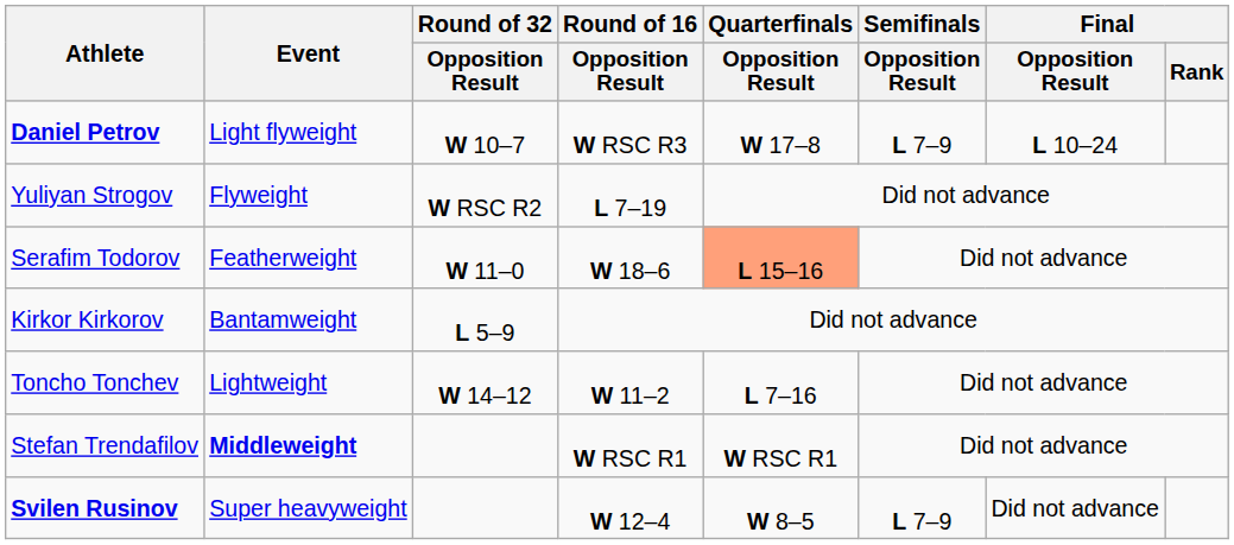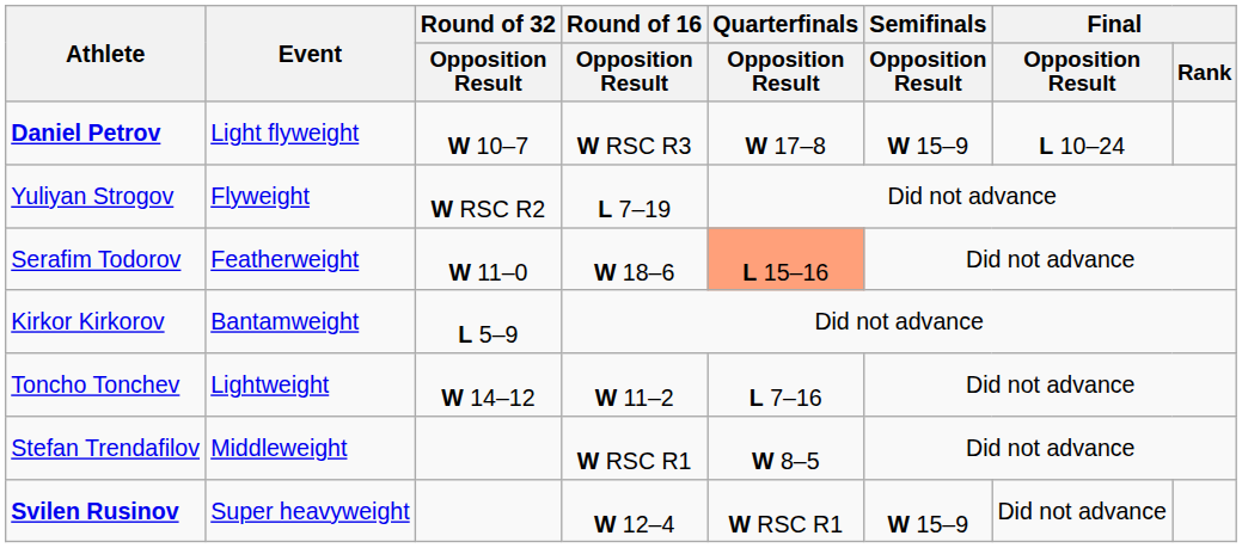 <table class="wikitable" style="font-size:90%">
 <tr>
 <th rowspan="2">Athlete</th>
 <th rowspan="2">Event</th>
 <th>Round of 32</th>
 <th>Round of 16</th>
 <th>Quarterfinals</th>
 <th>Semifinals</th>
 <th colspan=2>Final</th>
 </tr>
 <tr style="font-size:95%">
 <th>Opposition<br>Result</th>
 <th>Opposition<br>Result</th>
 <th>Opposition<br>Result</th>
 <th>Opposition<br>Result</th>
 <th>Opposition<br>Result</th>
 <th>Rank</th>
 </tr>
 <tr align=center>
 <td align=left><strong><a href='#'>Daniel Petrov</a></strong></td>
 <td align=left><a href='#'>Light flyweight</a></td>
 <td><br><strong>W</strong> 10–7</td>
 <td><br><strong>W</strong> RSC R3</td>
 <td><br><strong>W</strong> 17–8</td>
-<td><br><strong>L</strong> 7–9</td>
+<td><br><strong>W</strong> 15–9</td>
 <td><br><strong>L</strong> 10–24</td>
 <td></td>
 </tr>
 <tr align=center>
 <td align=left><a href='#'>Yuliyan Strogov</a></td>
 <td align=left><a href='#'>Flyweight</a></td>
 <td><br><strong>W</strong> RSC R2</td>
 <td><br><strong>L</strong> 7–19</td>
 <td colspan=4>Did not advance</td>
 </tr>
 <tr align=center>
 <td align=left><a href='#'>Serafim Todorov</a></td>
 <td align=left><a href='#'>Featherweight</a></td>
 <td><br><strong>W</strong> 11–0</td>
 <td><br><strong>W</strong> 18–6</td>
 <td style="background: lightsalmon;"><br><strong>L</strong> 15–16</td>
 <td colspan=3>Did not advance</td>
 </tr>
 <tr align=center>
 <td align=left><a href='#'>Kirkor Kirkorov</a></td>
 <td align=left><a href='#'>Bantamweight</a></td>
 <td><br><strong>L</strong> 5–9</td>
 <td colspan=5>Did not advance</td>
 </tr>
 <tr align=center>
 <td align=left><a href='#'>Toncho Tonchev</a></td>
 <td align=left><a href='#'>Lightweight</a></td>
 <td><br><strong>W</strong> 14–12</td>
 <td><br><strong>W</strong> 11–2</td>
 <td><br><strong>L</strong> 7–16</td>
 <td colspan=3>Did not advance</td>
 </tr>
 <tr align=center>
 <td align=left><a href='#'>Stefan Trendafilov</a></td>
-<td align=left><strong><a href='#'>Middleweight</a></strong></td>
+<td align=left><a href='#'>Middleweight</a></td>
 <td></td>
 <td><br><strong>W</strong> RSC R1</td>
-<td><br><strong>W</strong> RSC R1</td>
+<td><br><strong>W</strong> 8–5</td>
 <td colspan=3>Did not advance</td>
 </tr>
 <tr align=center>
 <td align=left><strong><a href='#'>Svilen Rusinov</a></strong></td>
 <td align=left><a href='#'>Super heavyweight</a></td>
 <td></td>
 <td><br><strong>W</strong> 12–4</td>
-<td><br><strong>W</strong> 8–5</td>
-<td><br><strong>L</strong> 7–9</td>
+<td><br><strong>W</strong> RSC R1</td>
+<td><br><strong>W</strong> 15–9</td>
 <td>Did not advance</td>
 <td></td>
 </tr>
 </table>
